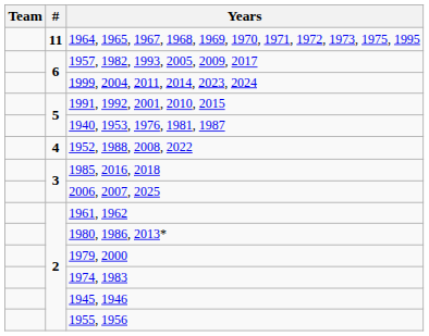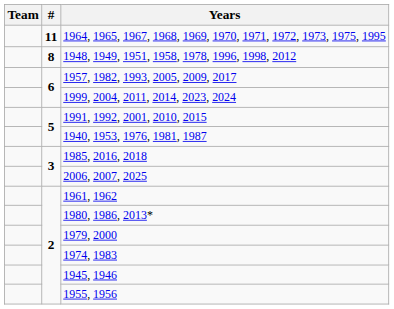 <table class="wikitable" style="text-align:center;">
 <tr>
 <th>Team</th>
 <th>#</th>
 <th class="unsortable">Years</th>
 </tr>
 <tr>
 <td style=><strong><a href='#'></a></strong></td>
 <td><strong>11</strong></td>
 <td style="font-size:90%;" align=left><a href='#'>1964</a>, <a href='#'>1965</a>, <a href='#'>1967</a>, <a href='#'>1968</a>, <a href='#'>1969</a>, <a href='#'>1970</a>, <a href='#'>1971</a>, <a href='#'>1972</a>, <a href='#'>1973</a>, <a href='#'>1975</a>, <a href='#'>1995</a></td>
+</tr>
+<tr>
+<td style=><strong></strong></td>
+<td><strong>8</strong></td>
+<td style="font-size:90%;" align=left><a href='#'>1948</a>, <a href='#'>1949</a>, <a href='#'>1951</a>, <a href='#'>1958</a>, <a href='#'>1978</a>, <a href='#'>1996</a>, <a href='#'>1998</a>, <a href='#'>2012</a></td>
 </tr>
 <tr>
 <td style=><strong></strong></td>
 <td rowspan=2><strong>6</strong></td>
 <td style="font-size:90%;" align=left><a href='#'>1957</a>, <a href='#'>1982</a>, <a href='#'>1993</a>, <a href='#'>2005</a>, <a href='#'>2009</a>, <a href='#'>2017</a></td>
 </tr>
 <tr>
 <td style=><strong><a href='#'></a></strong></td>
 <td style="font-size:90%;" align=left><a href='#'>1999</a>, <a href='#'>2004</a>, <a href='#'>2011</a>, <a href='#'>2014</a>, <a href='#'>2023</a>, <a href='#'>2024</a></td>
 </tr>
 <tr>
 <td style=><strong><a href='#'></a></strong></td>
 <td rowspan=2><strong>5</strong></td>
 <td style="font-size:90%;" align=left><a href='#'>1991</a>, <a href='#'>1992</a>, <a href='#'>2001</a>, <a href='#'>2010</a>, <a href='#'>2015</a></td>
 </tr>
 <tr>
 <td style=><strong></strong></td>
 <td style="font-size:90%;" align=left><a href='#'>1940</a>, <a href='#'>1953</a>, <a href='#'>1976</a>, <a href='#'>1981</a>, <a href='#'>1987</a></td>
-</tr>
-<tr>
-<td style=><strong><a href='#'></a></strong></td>
-<td><strong>4</strong></td>
-<td style="font-size:90%;" align=left><a href='#'>1952</a>, <a href='#'>1988</a>, <a href='#'>2008</a>, <a href='#'>2022</a></td>
 </tr>
 <tr>
 <td style=><strong></strong></td>
 <td rowspan=2><strong>3</strong></td>
 <td style="font-size:90%;" align=left><a href='#'>1985</a>, <a href='#'>2016</a>, <a href='#'>2018</a></td>
 </tr>
 <tr>
 <td style=><strong><a href='#'></a></strong></td>
 <td style="font-size:90%;" align=left><a href='#'>2006</a>, <a href='#'>2007</a>, <a href='#'>2025</a></td>
 </tr>
 <tr>
 <td style=><strong><a href='#'></a></strong></td>
 <td rowspan=6><strong>2</strong></td>
 <td style="font-size:90%;" align=left><a href='#'>1961</a>, <a href='#'>1962</a></td>
 </tr>
 <tr>
 <td style=><strong><a href='#'></a></strong></td>
 <td style="font-size:90%;" align=left><a href='#'>1980</a>, <a href='#'>1986</a>, <a href='#'>2013</a>*<br></td>
 </tr>
 <tr>
 <td style=><strong><a href='#'></a></strong></td>
 <td style="font-size:90%;" align=left><a href='#'>1979</a>, <a href='#'>2000</a></td>
 </tr>
 <tr>
 <td style=><strong><a href='#'></a></strong></td>
 <td style="font-size:90%;" align=left><a href='#'>1974</a>, <a href='#'>1983</a></td>
 </tr>
 <tr>
 <td style=><strong><a href='#'></a></strong></td>
 <td style="font-size:90%;" align=left><a href='#'>1945</a>, <a href='#'>1946</a></td>
 </tr>
 <tr>
 <td style=><strong></strong></td>
 <td style="font-size:90%;" align=left><a href='#'>1955</a>, <a href='#'>1956</a></td>
 </tr>
 </table>
